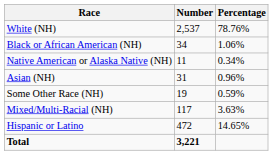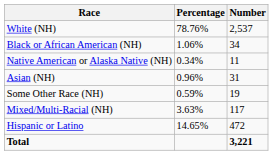 <table class="wikitable">
 <tr>
 <th>Race</th>
+<th>Percentage</th>
 <th>Number</th>
-<th>Percentage</th>
 </tr>
 <tr>
 <td><a href='#'>White</a> (NH)</td>
+<td>78.76%</td>
 <td>2,537</td>
-<td>78.76%</td>
 </tr>
 <tr>
 <td><a href='#'>Black or African American</a> (NH)</td>
+<td>1.06%</td>
 <td>34</td>
-<td>1.06%</td>
 </tr>
 <tr>
 <td><a href='#'>Native American</a> or <a href='#'>Alaska Native</a> (NH)</td>
+<td>0.34%</td>
 <td>11</td>
-<td>0.34%</td>
 </tr>
 <tr>
 <td><a href='#'>Asian</a> (NH)</td>
+<td>0.96%</td>
 <td>31</td>
-<td>0.96%</td>
 </tr>
 <tr>
 <td>Some Other Race (NH)</td>
+<td>0.59%</td>
 <td>19</td>
-<td>0.59%</td>
 </tr>
 <tr>
 <td><a href='#'>Mixed/Multi-Racial</a> (NH)</td>
+<td>3.63%</td>
 <td>117</td>
-<td>3.63%</td>
 </tr>
 <tr>
 <td><a href='#'>Hispanic or Latino</a></td>
+<td>14.65%</td>
 <td>472</td>
-<td>14.65%</td>
 </tr>
 <tr>
 <td><strong>Total</strong></td>
+<td></td>
 <td><strong>3,221</strong></td>
-<td></td>
 </tr>
 </table>
